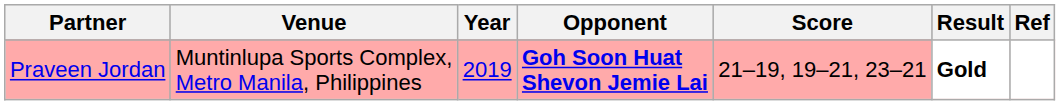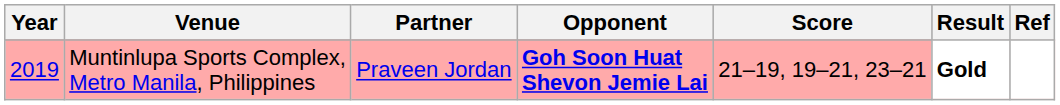 <table class="sortable wikitable" style="font-size: 90%">
 <tr>
+<th>Year</th>
+<th>Venue</th>
 <th>Partner</th>
-<th>Venue</th>
-<th>Year</th>
 <th>Opponent</th>
 <th>Score</th>
 <th>Result</th>
 <th>Ref</th>
 </tr>
 <tr style="background:#FFAAAA">
+<td align="center"><a href='#'>2019</a></td>
+<td align="left">Muntinlupa Sports Complex,<br><a href='#'>Metro Manila</a>, Philippines</td>
 <td align="left"> <a href='#'>Praveen Jordan</a></td>
-<td align="left">Muntinlupa Sports Complex,<br><a href='#'>Metro Manila</a>, Philippines</td>
-<td align="center"><a href='#'>2019</a></td>
 <td align="left"><strong> <a href='#'>Goh Soon Huat</a><br> <a href='#'>Shevon Jemie Lai</a></strong></td>
 <td align="left">21–19, 19–21, 23–21</td>
 <td style="text-align:left; background:white"> <strong>Gold</strong></td>
 <td style="text-align:center; background:white"></td>
 </tr>
 </table>
